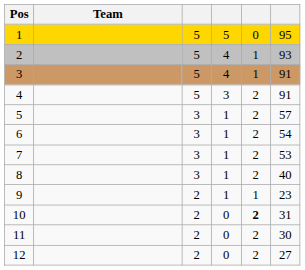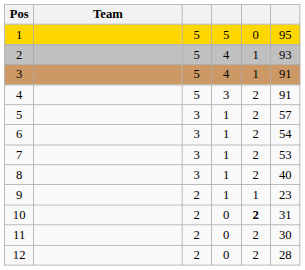 <table class="wikitable" style="text-align:center">
 <tr>
 <th width=30>Pos</th>
 <th width=180>Team</th>
 <th width=30></th>
 <th width=30></th>
 <th width=30></th>
 <th width=30></th>
 </tr>
 <tr bgcolor=gold>
 <td>1</td>
 <td align=left></td>
 <td>5</td>
 <td>5</td>
 <td>0</td>
 <td>95</td>
 </tr>
 <tr bgcolor=silver>
 <td>2</td>
 <td align=left></td>
 <td>5</td>
 <td>4</td>
 <td>1</td>
 <td>93</td>
 </tr>
 <tr bgcolor=cc9966>
 <td>3</td>
 <td align=left></td>
 <td>5</td>
 <td>4</td>
 <td>1</td>
 <td>91</td>
 </tr>
 <tr>
 <td>4</td>
 <td align=left></td>
 <td>5</td>
 <td>3</td>
 <td>2</td>
 <td>91</td>
 </tr>
 <tr>
 <td>5</td>
 <td align=left></td>
 <td>3</td>
 <td>1</td>
 <td>2</td>
 <td>57</td>
 </tr>
 <tr>
 <td>6</td>
 <td align=left></td>
 <td>3</td>
 <td>1</td>
 <td>2</td>
 <td>54</td>
 </tr>
 <tr>
 <td>7</td>
 <td align=left></td>
 <td>3</td>
 <td>1</td>
 <td>2</td>
 <td>53</td>
 </tr>
 <tr>
 <td>8</td>
 <td align=left></td>
 <td>3</td>
 <td>1</td>
 <td>2</td>
 <td>40</td>
 </tr>
 <tr>
 <td>9</td>
 <td align=left></td>
 <td>2</td>
 <td>1</td>
 <td>1</td>
 <td>23</td>
 </tr>
 <tr>
 <td>10</td>
 <td align=left></td>
 <td>2</td>
 <td>0</td>
 <td><strong>2</strong></td>
 <td>31</td>
 </tr>
 <tr>
 <td>11</td>
 <td align=left></td>
 <td>2</td>
 <td>0</td>
 <td>2</td>
 <td>30</td>
 </tr>
 <tr>
 <td>12</td>
 <td align=left></td>
 <td>2</td>
 <td>0</td>
 <td>2</td>
-<td>27</td>
+<td>28</td>
 </tr>
 </table>
